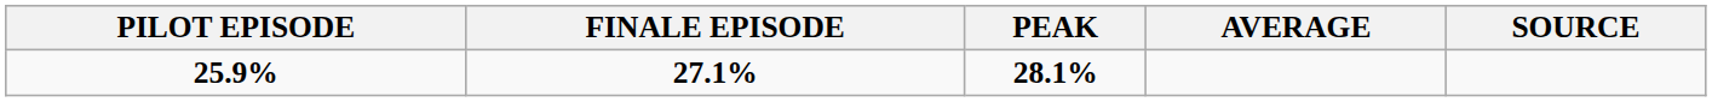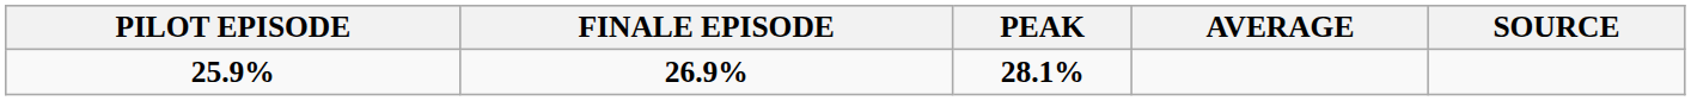 <table class="wikitable" style="text-align:center; background:#f9f9f9; line-height:16px;" width="100%">
 <tr>
 <th>PILOT EPISODE</th>
 <th>FINALE EPISODE</th>
 <th>PEAK</th>
 <th>AVERAGE</th>
 <th>SOURCE</th>
 </tr>
 <tr>
 <td><strong>25.9%</strong></td>
-<td><strong>27.1%</strong></td>
+<td><strong>26.9%</strong></td>
 <td><strong>28.1%</strong></td>
 <td></td>
 <td></td>
 </tr>
 </table>
